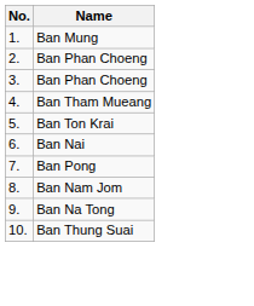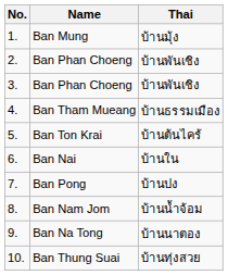 <table class="wikitable sortable">
 <tr>
 <th>No.</th>
 <th>Name</th>
+<th>Thai</th>
 </tr>
 <tr>
 <td>1.</td>
 <td>Ban Mung</td>
+<td>บ้านมุ้ง</td>
 </tr>
 <tr>
 <td>2.</td>
 <td>Ban Phan Choeng</td>
+<td>บ้านพันเชิง</td>
 </tr>
 <tr>
 <td>3.</td>
 <td>Ban Phan Choeng</td>
+<td>บ้านพันเชิง</td>
 </tr>
 <tr>
 <td>4.</td>
 <td>Ban Tham Mueang</td>
+<td>บ้านธรรมเมือง</td>
 </tr>
 <tr>
 <td>5.</td>
 <td>Ban Ton Krai</td>
+<td>บ้านต้นไคร้</td>
 </tr>
 <tr>
 <td>6.</td>
 <td>Ban Nai</td>
+<td>บ้านใน</td>
 </tr>
 <tr>
 <td>7.</td>
 <td>Ban Pong</td>
+<td>บ้านปง</td>
 </tr>
 <tr>
 <td>8.</td>
 <td>Ban Nam Jom</td>
+<td>บ้านน้ำจ้อม</td>
 </tr>
 <tr>
 <td>9.</td>
 <td>Ban Na Tong</td>
+<td>บ้านนาตอง</td>
 </tr>
 <tr>
 <td>10.</td>
 <td>Ban Thung Suai</td>
+<td>บ้านทุ่งสวย</td>
 </tr>
 </table>
